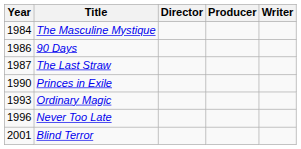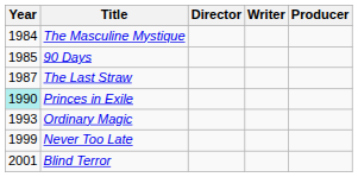 <table class="wikitable">
 <tr>
 <th>Year</th>
 <th>Title</th>
 <th>Director</th>
+<th>Writer</th>
 <th>Producer</th>
-<th>Writer</th>
 </tr>
 <tr>
 <td>1984</td>
 <td><em><a href='#'>The Masculine Mystique</a></em></td>
 <td></td>
 <td></td>
 <td></td>
 </tr>
 <tr>
-<td>1986</td>
+<td>1985</td>
 <td><em><a href='#'>90 Days</a></em></td>
 <td></td>
 <td></td>
 <td></td>
 </tr>
 <tr>
 <td>1987</td>
 <td><em><a href='#'>The Last Straw</a></em></td>
 <td></td>
 <td></td>
 <td></td>
 </tr>
 <tr>
-<td>1990</td>
+<td style="background: paleturquoise;">1990</td>
 <td><em><a href='#'>Princes in Exile</a></em></td>
 <td></td>
 <td></td>
 <td></td>
 </tr>
 <tr>
 <td>1993</td>
 <td><em><a href='#'>Ordinary Magic</a></em></td>
 <td></td>
 <td></td>
 <td></td>
 </tr>
 <tr>
-<td>1996</td>
+<td>1999</td>
 <td><em><a href='#'>Never Too Late</a></em></td>
 <td></td>
 <td></td>
 <td></td>
 </tr>
 <tr>
 <td>2001</td>
 <td><em><a href='#'>Blind Terror</a></em></td>
 <td></td>
 <td></td>
 <td></td>
 </tr>
 </table>
